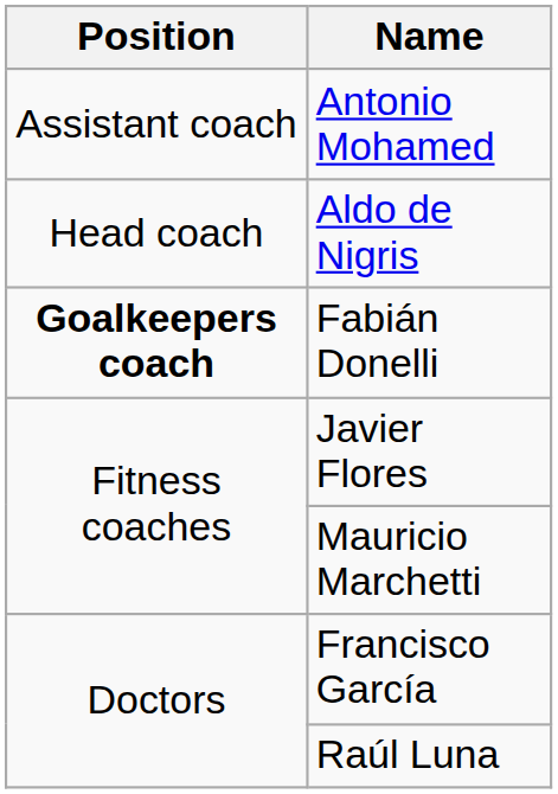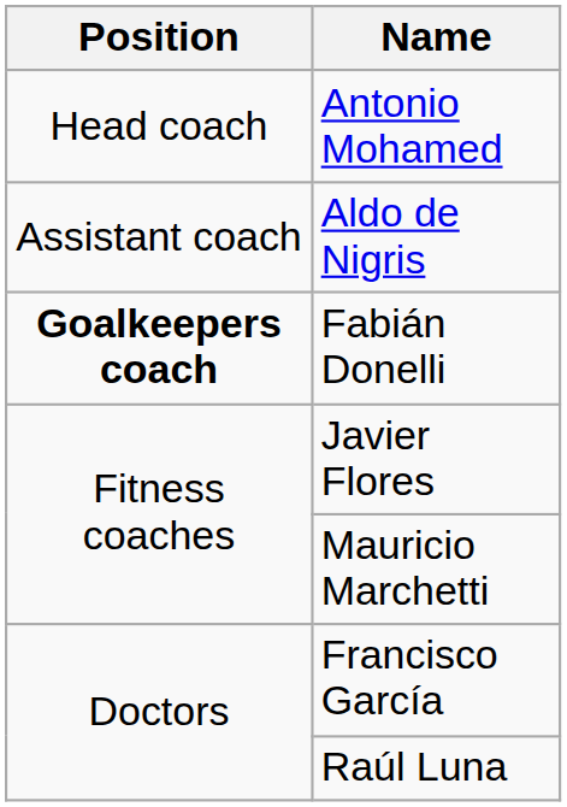 <table class="wikitable" style="text-align:center; font-size:100%; width:35%">
 <tr>
 <th>Position</th>
 <th>Name</th>
 </tr>
 <tr>
-<td>Assistant coach</td>
+<td>Head coach</td>
 <td align=left> <a href='#'>Antonio Mohamed</a></td>
 </tr>
 <tr>
-<td>Head coach</td>
+<td>Assistant coach</td>
 <td align=left> <a href='#'>Aldo de Nigris</a></td>
 </tr>
 <tr>
 <td><strong>Goalkeepers coach</strong></td>
 <td align=left> Fabián Donelli</td>
 </tr>
 <tr>
 <td rowspan=2>Fitness coaches</td>
 <td align=left> Javier Flores</td>
 </tr>
 <tr>
 <td align=left> Mauricio Marchetti</td>
 </tr>
 <tr>
 <td rowspan=2>Doctors</td>
 <td align=left> Francisco García</td>
 </tr>
 <tr>
 <td align=left> Raúl Luna</td>
 </tr>
 </table>
